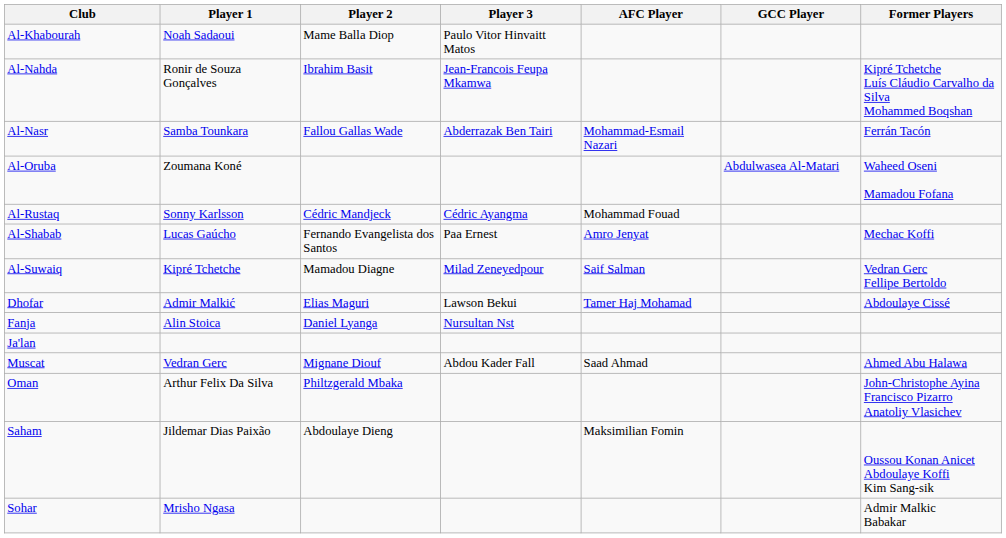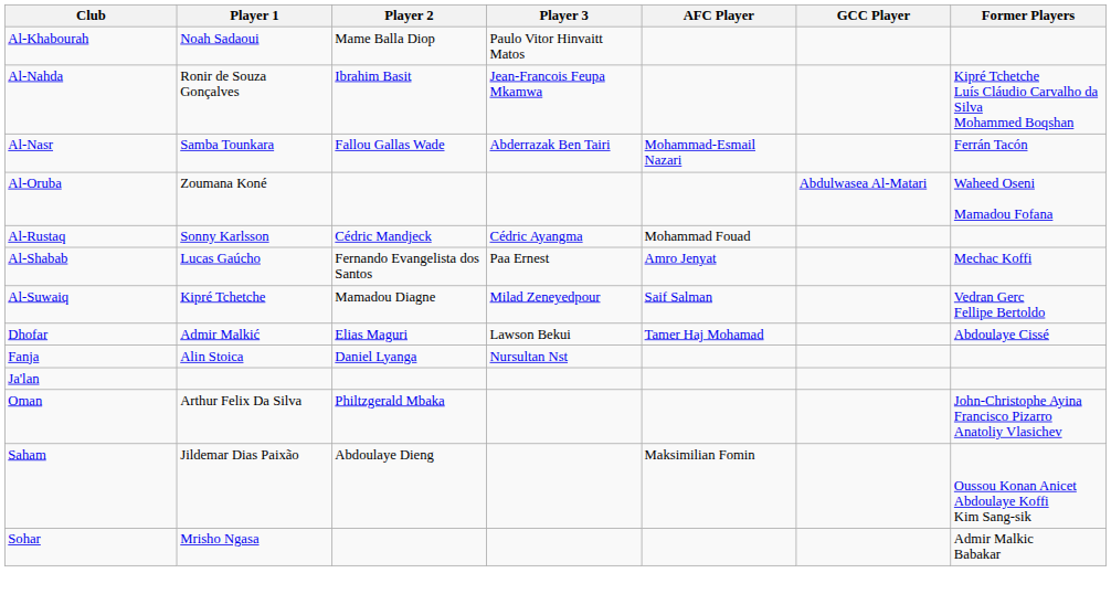 <table class="wikitable sortable" border="1">
 <tr>
 <th width="190">Club</th>
 <th width="170">Player 1</th>
 <th width="170">Player 2</th>
 <th width="170">Player 3</th>
 <th width="170">AFC Player</th>
 <th width="170">GCC Player</th>
 <th width="170">Former Players</th>
 </tr>
 <tr style="vertical-align:top;">
 <td><a href='#'>Al-Khabourah</a></td>
 <td> <a href='#'>Noah Sadaoui</a></td>
 <td> Mame Balla Diop</td>
 <td> Paulo Vitor Hinvaitt Matos</td>
 <td></td>
 <td></td>
 <td></td>
 </tr>
 <tr style="vertical-align:top;">
 <td><a href='#'>Al-Nahda</a></td>
 <td> Ronir de Souza Gonçalves</td>
 <td> <a href='#'>Ibrahim Basit</a></td>
 <td> <a href='#'>Jean-Francois Feupa Mkamwa</a></td>
 <td></td>
 <td></td>
 <td> <a href='#'>Kipré Tchetche</a><br> <a href='#'>Luís Cláudio Carvalho da Silva</a><br> <a href='#'>Mohammed Boqshan</a></td>
 </tr>
 <tr style="vertical-align:top;">
 <td><a href='#'>Al-Nasr</a></td>
 <td> <a href='#'>Samba Tounkara</a></td>
 <td> <a href='#'>Fallou Gallas Wade</a></td>
 <td> <a href='#'>Abderrazak Ben Tairi</a></td>
 <td> <a href='#'>Mohammad-Esmail Nazari</a></td>
 <td></td>
 <td> <a href='#'>Ferrán Tacón</a></td>
 </tr>
 <tr style="vertical-align:top;">
 <td><a href='#'>Al-Oruba</a></td>
 <td> Zoumana Koné</td>
 <td></td>
 <td></td>
 <td></td>
 <td> <a href='#'>Abdulwasea Al-Matari</a></td>
 <td> <a href='#'>Waheed Oseni</a><br><br> <a href='#'>Mamadou Fofana</a></td>
 </tr>
 <tr style="vertical-align:top;">
 <td><a href='#'>Al-Rustaq</a></td>
 <td> <a href='#'>Sonny Karlsson</a></td>
 <td> <a href='#'>Cédric Mandjeck</a></td>
 <td> <a href='#'>Cédric Ayangma</a></td>
 <td> Mohammad Fouad</td>
 <td></td>
 <td></td>
 </tr>
 <tr style="vertical-align:top;">
 <td><a href='#'>Al-Shabab</a></td>
 <td> <a href='#'>Lucas Gaúcho</a></td>
 <td> Fernando Evangelista dos Santos</td>
 <td> Paa Ernest</td>
 <td> <a href='#'>Amro Jenyat</a></td>
 <td></td>
 <td> <a href='#'>Mechac Koffi</a></td>
 </tr>
 <tr style="vertical-align:top;">
 <td><a href='#'>Al-Suwaiq</a></td>
 <td> <a href='#'>Kipré Tchetche</a></td>
 <td> Mamadou Diagne</td>
 <td> <a href='#'>Milad Zeneyedpour</a></td>
 <td> <a href='#'>Saif Salman</a></td>
 <td></td>
 <td> <a href='#'>Vedran Gerc</a><br> <a href='#'>Fellipe Bertoldo</a></td>
 </tr>
 <tr style="vertical-align:top;">
 <td><a href='#'>Dhofar</a></td>
 <td> <a href='#'>Admir Malkić</a></td>
 <td> <a href='#'>Elias Maguri</a></td>
 <td> Lawson Bekui</td>
 <td> <a href='#'>Tamer Haj Mohamad</a></td>
 <td></td>
 <td> <a href='#'>Abdoulaye Cissé</a></td>
 </tr>
 <tr style="vertical-align:top;">
 <td><a href='#'>Fanja</a></td>
 <td> <a href='#'>Alin Stoica</a></td>
 <td> <a href='#'>Daniel Lyanga</a></td>
 <td> <a href='#'>Nursultan Nst</a></td>
 <td></td>
 <td></td>
 <td></td>
 </tr>
 <tr style="vertical-align:top;">
 <td><a href='#'>Ja'lan</a></td>
 <td></td>
 <td></td>
 <td></td>
 <td></td>
 <td></td>
 <td></td>
 </tr>
 <tr style="vertical-align:top;">
-<td><a href='#'>Muscat</a></td>
-<td> <a href='#'>Vedran Gerc</a></td>
-<td> <a href='#'>Mignane Diouf</a></td>
-<td> Abdou Kader Fall</td>
-<td> Saad Ahmad</td>
-<td></td>
-<td> <a href='#'>Ahmed Abu Halawa</a></td>
-</tr>
-<tr style="vertical-align:top;">
 <td><a href='#'>Oman</a></td>
 <td> Arthur Felix Da Silva</td>
 <td> <a href='#'>Philtzgerald Mbaka</a></td>
 <td></td>
 <td></td>
 <td></td>
 <td> <a href='#'>John-Christophe Ayina</a><br> <a href='#'>Francisco Pizarro</a><br> <a href='#'>Anatoliy Vlasichev</a></td>
 </tr>
 <tr style="vertical-align:top;">
 <td><a href='#'>Saham</a></td>
 <td> Jildemar Dias Paixão</td>
 <td> Abdoulaye Dieng</td>
 <td></td>
 <td> Maksimilian Fomin</td>
 <td></td>
 <td><br><br> <a href='#'>Oussou Konan Anicet</a><br> <a href='#'>Abdoulaye Koffi</a><br> Kim Sang-sik</td>
 </tr>
 <tr style="vertical-align:top;">
 <td><a href='#'>Sohar</a></td>
 <td> <a href='#'>Mrisho Ngasa</a></td>
 <td></td>
 <td></td>
 <td></td>
 <td></td>
 <td> Admir Malkic<br> Babakar</td>
 </tr>
 </table>
